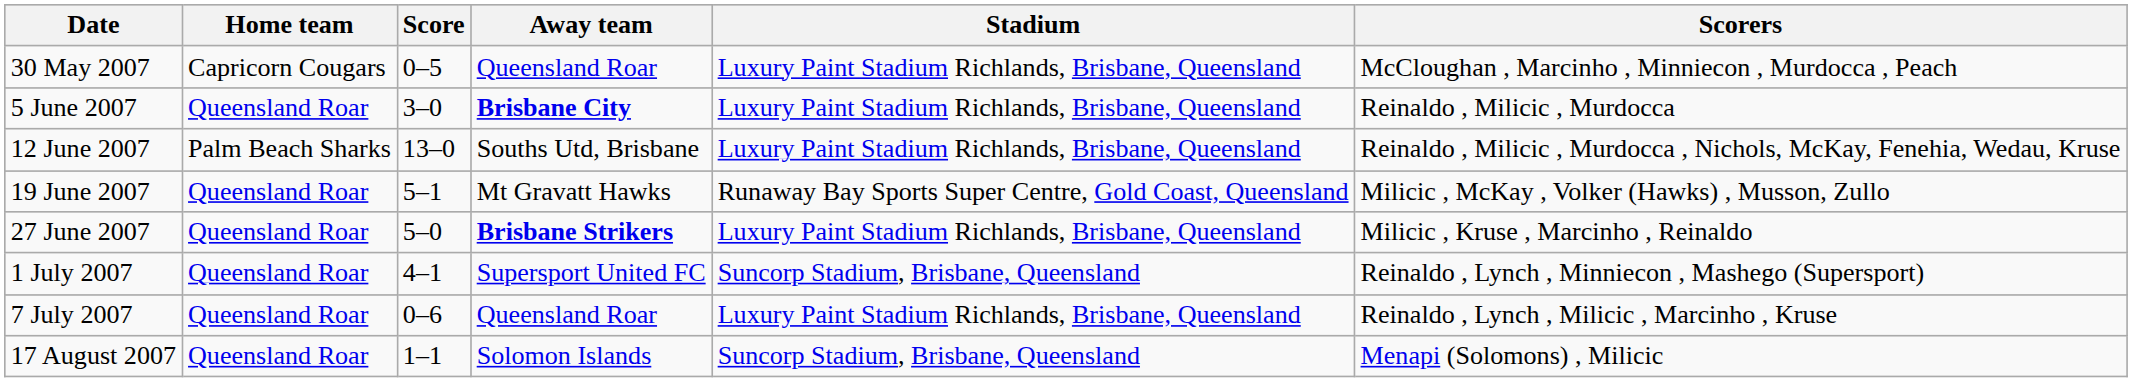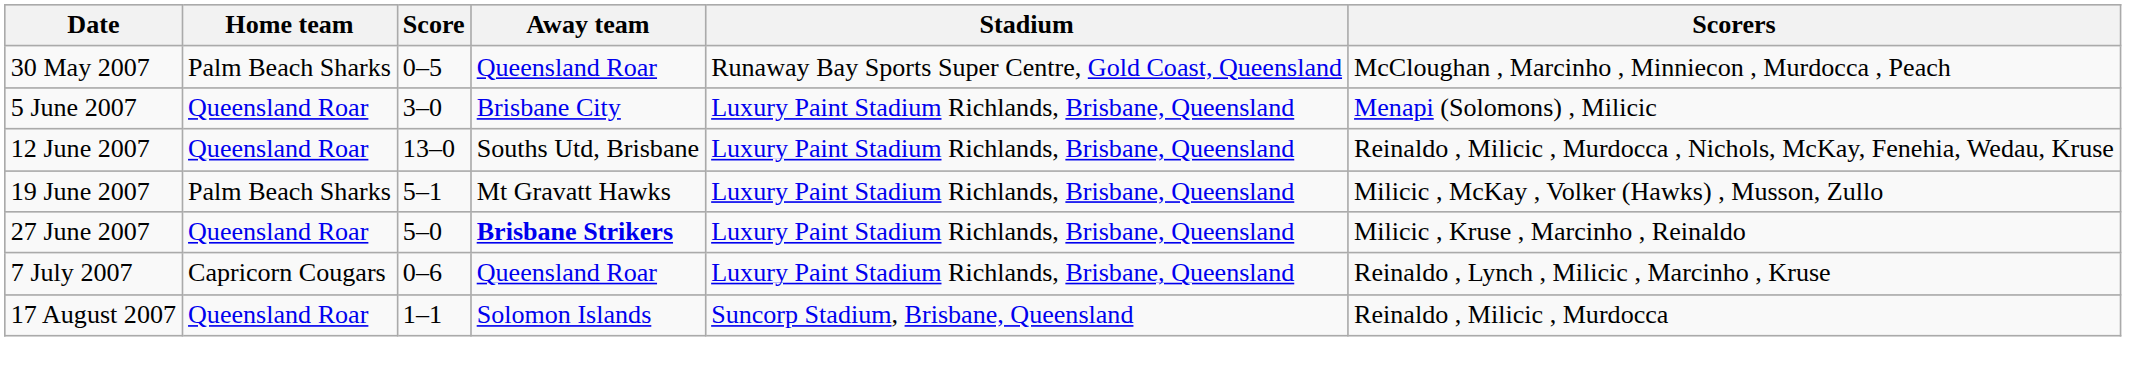 <table class="wikitable">
 <tr>
 <th scope=col>Date</th>
 <th scope=col>Home team</th>
 <th scope=col>Score</th>
 <th scope=col>Away team</th>
 <th scope=col>Stadium</th>
 <th scope=col>Scorers</th>
 </tr>
 <tr>
 <td>30 May 2007</td>
-<td>Capricorn Cougars</td>
+<td>Palm Beach Sharks</td>
 <td>0–5</td>
 <td><a href='#'>Queensland Roar</a></td>
-<td><a href='#'>Luxury Paint Stadium</a> Richlands, <a href='#'>Brisbane, Queensland</a></td>
+<td>Runaway Bay Sports Super Centre, <a href='#'>Gold Coast, Queensland</a></td>
 <td>McCloughan , Marcinho  , Minniecon , Murdocca , Peach </td>
 </tr>
 <tr>
 <td>5 June 2007</td>
 <td><a href='#'>Queensland Roar</a></td>
 <td>3–0</td>
-<td><strong><a href='#'>Brisbane City</a></strong></td>
+<td><a href='#'>Brisbane City</a></td>
 <td><a href='#'>Luxury Paint Stadium</a> Richlands, <a href='#'>Brisbane, Queensland</a></td>
-<td>Reinaldo , Milicic , Murdocca </td>
+<td><a href='#'>Menapi</a> (Solomons) , Milicic </td>
 </tr>
 <tr>
 <td>12 June 2007</td>
-<td>Palm Beach Sharks</td>
+<td><a href='#'>Queensland Roar</a></td>
 <td>13–0</td>
 <td>Souths Utd, Brisbane</td>
 <td><a href='#'>Luxury Paint Stadium</a> Richlands, <a href='#'>Brisbane, Queensland</a></td>
 <td>Reinaldo , Milicic , Murdocca , Nichols, McKay, Fenehia, Wedau, Kruse</td>
 </tr>
 <tr>
 <td>19 June 2007</td>
-<td><a href='#'>Queensland Roar</a></td>
+<td>Palm Beach Sharks</td>
 <td>5–1</td>
 <td>Mt Gravatt Hawks</td>
-<td>Runaway Bay Sports Super Centre, <a href='#'>Gold Coast, Queensland</a></td>
+<td><a href='#'>Luxury Paint Stadium</a> Richlands, <a href='#'>Brisbane, Queensland</a></td>
 <td>Milicic , McKay , Volker (Hawks) , Musson, Zullo</td>
 </tr>
 <tr>
 <td>27 June 2007</td>
 <td><a href='#'>Queensland Roar</a></td>
 <td>5–0</td>
 <td><strong><a href='#'>Brisbane Strikers</a></strong></td>
 <td><a href='#'>Luxury Paint Stadium</a> Richlands, <a href='#'>Brisbane, Queensland</a></td>
 <td>Milicic , Kruse , Marcinho , Reinaldo </td>
 </tr>
 <tr>
-<td>1 July 2007</td>
-<td><a href='#'>Queensland Roar</a></td>
-<td>4–1</td>
-<td><a href='#'>Supersport United FC</a></td>
-<td><a href='#'>Suncorp Stadium</a>, <a href='#'>Brisbane, Queensland</a></td>
-<td>Reinaldo , Lynch , Minniecon , Mashego (Supersport) </td>
-</tr>
-<tr>
 <td>7 July 2007</td>
-<td><a href='#'>Queensland Roar</a></td>
+<td>Capricorn Cougars</td>
 <td>0–6</td>
 <td><a href='#'>Queensland Roar</a></td>
 <td><a href='#'>Luxury Paint Stadium</a> Richlands, <a href='#'>Brisbane, Queensland</a></td>
 <td>Reinaldo , Lynch , Milicic , Marcinho , Kruse </td>
 </tr>
 <tr>
 <td>17 August 2007</td>
 <td><a href='#'>Queensland Roar</a></td>
 <td>1–1</td>
 <td><a href='#'>Solomon Islands</a></td>
 <td><a href='#'>Suncorp Stadium</a>, <a href='#'>Brisbane, Queensland</a></td>
-<td><a href='#'>Menapi</a> (Solomons) , Milicic </td>
+<td>Reinaldo , Milicic , Murdocca </td>
 </tr>
 </table>
